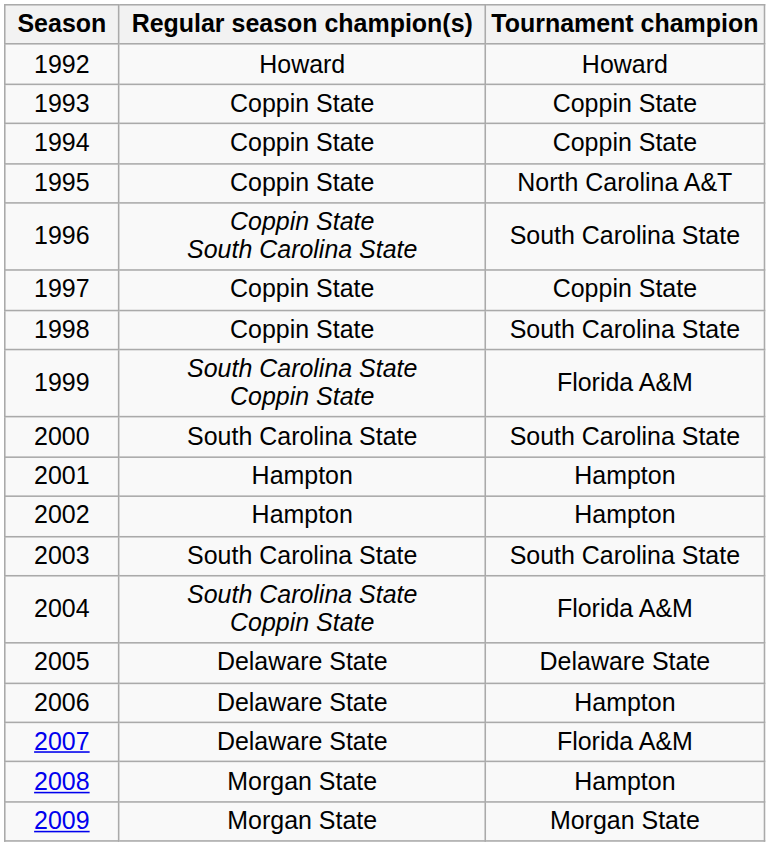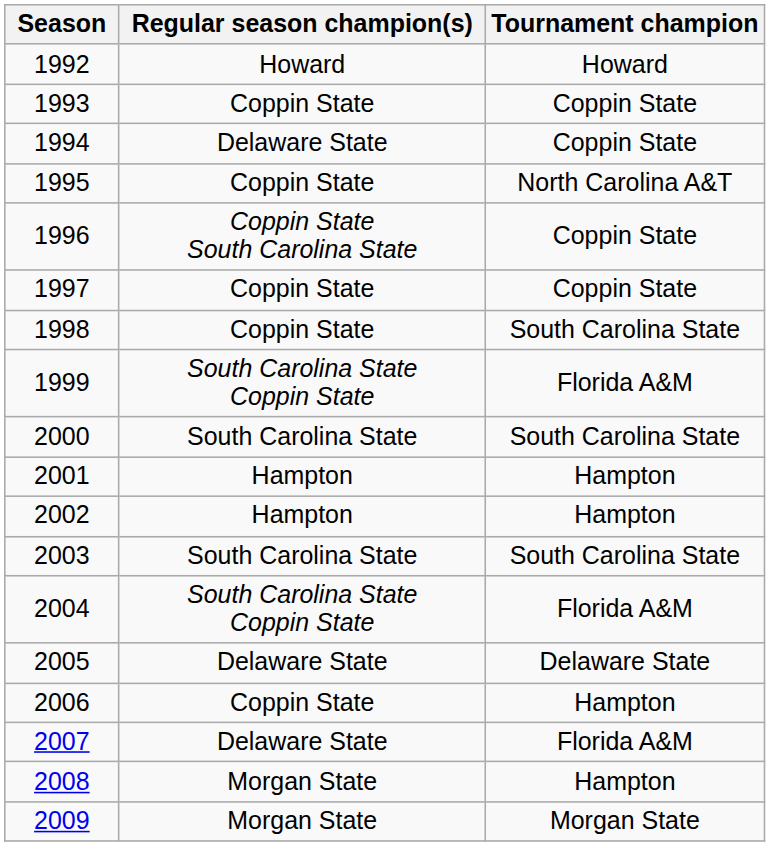 <table class="wikitable" style="text-align: center">
 <tr>
 <th> Season </th>
 <th> Regular season champion(s) </th>
 <th>Tournament champion</th>
 </tr>
 <tr>
 <td>1992</td>
 <td>Howard</td>
 <td>Howard</td>
 </tr>
 <tr>
 <td>1993</td>
 <td>Coppin State</td>
 <td>Coppin State</td>
 </tr>
 <tr>
 <td>1994</td>
-<td>Coppin State</td>
+<td>Delaware State</td>
 <td>Coppin State</td>
 </tr>
 <tr>
 <td>1995</td>
 <td>Coppin State</td>
 <td>North Carolina A&T</td>
 </tr>
 <tr>
 <td>1996</td>
 <td><em>Coppin State<br>South Carolina State</em></td>
-<td>South Carolina State</td>
+<td>Coppin State</td>
 </tr>
 <tr>
 <td>1997</td>
 <td>Coppin State</td>
 <td>Coppin State</td>
 </tr>
 <tr>
 <td>1998</td>
 <td>Coppin State</td>
 <td>South Carolina State</td>
 </tr>
 <tr>
 <td>1999</td>
 <td><em>South Carolina State<br>Coppin State</em></td>
 <td>Florida A&M</td>
 </tr>
 <tr>
 <td>2000</td>
 <td>South Carolina State</td>
 <td>South Carolina State</td>
 </tr>
 <tr>
 <td>2001</td>
 <td>Hampton</td>
 <td>Hampton</td>
 </tr>
 <tr>
 <td>2002</td>
 <td>Hampton</td>
 <td>Hampton</td>
 </tr>
 <tr>
 <td>2003</td>
 <td>South Carolina State</td>
 <td>South Carolina State</td>
 </tr>
 <tr>
 <td>2004</td>
 <td><em>South Carolina State<br>Coppin State</em></td>
 <td>Florida A&M</td>
 </tr>
 <tr>
 <td>2005</td>
 <td>Delaware State</td>
 <td>Delaware State</td>
 </tr>
 <tr>
 <td>2006</td>
-<td>Delaware State</td>
+<td>Coppin State</td>
 <td>Hampton</td>
 </tr>
 <tr>
 <td><a href='#'>2007</a></td>
 <td>Delaware State</td>
 <td>Florida A&M</td>
 </tr>
 <tr>
 <td><a href='#'>2008</a></td>
 <td>Morgan State</td>
 <td>Hampton</td>
 </tr>
 <tr>
 <td><a href='#'>2009</a></td>
 <td>Morgan State</td>
 <td>Morgan State</td>
 </tr>
 </table>
